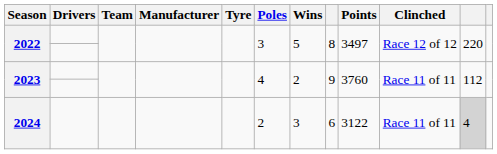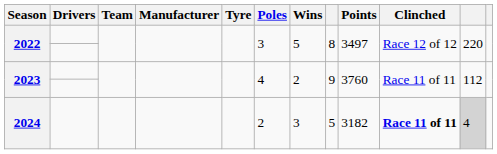 <table class="wikitable">
 <tr>
 <th>Season</th>
 <th>Drivers</th>
 <th>Team</th>
 <th>Manufacturer</th>
 <th>Tyre</th>
 <th><a href='#'>Poles</a></th>
 <th>Wins</th>
 <th></th>
 <th>Points</th>
 <th>Clinched</th>
 <th></th>
 <th></th>
 </tr>
 <tr>
 <th rowspan="2"><a href='#'>2022</a></th>
 <td></td>
 <td rowspan="2"></td>
 <td rowspan="2"></td>
 <td rowspan="2"></td>
 <td rowspan="2">3</td>
 <td rowspan="2">5</td>
 <td rowspan="2">8</td>
 <td rowspan="2">3497</td>
 <td rowspan="2"><a href='#'>Race 12</a> of 12</td>
 <td rowspan="2">220</td>
 <td rowspan="2"><br><br></td>
 </tr>
 <tr>
 <td></td>
 </tr>
 <tr>
 <th rowspan="2"><a href='#'>2023</a></th>
 <td></td>
 <td rowspan="2"></td>
 <td rowspan="2"></td>
 <td rowspan="2"></td>
 <td rowspan="2">4</td>
 <td rowspan="2">2</td>
 <td rowspan="2">9</td>
 <td rowspan="2">3760</td>
 <td rowspan="2"><a href='#'>Race 11</a> of 11</td>
 <td rowspan="2">112</td>
 <td rowspan="2"><br><br></td>
 </tr>
 <tr>
 <td></td>
 </tr>
 <tr>
 <th><a href='#'>2024</a></th>
 <td></td>
 <td></td>
 <td></td>
 <td></td>
 <td>2</td>
 <td>3</td>
-<td>6</td>
-<td>3122</td>
-<td><a href='#'>Race 11</a> of 11</td>
+<td>5</td>
+<td>3182</td>
+<td><strong><a href='#'>Race 11</a> of 11</strong></td>
 <td style="background: lightgrey;">4</td>
 <td><br><br><br></td>
 </tr>
 </table>
